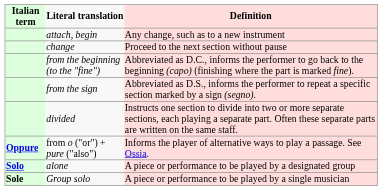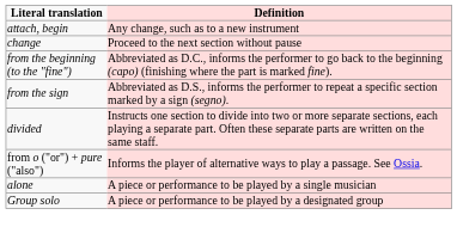 <table border="1" rules="rows" align="center" width="98%">
 <tr>
-<th bgcolor="#ddffdd">Italian term</th>
 <th bgcolor="#f8f8f8">Literal translation</th>
 <th bgcolor="#ffdddd">Definition</th>
 </tr>
 <tr>
-<td bgcolor="#ddffdd"><strong></strong></td>
 <td bgcolor="#f8f8f8"><em>attach, begin</em></td>
 <td bgcolor="#ffdddd">Any change, such as to a new instrument</td>
 </tr>
 <tr>
-<td bgcolor="#ddffdd"><strong></strong></td>
 <td bgcolor="#f8f8f8"><em>change</em></td>
 <td bgcolor="#ffdddd">Proceed to the next section without pause</td>
 </tr>
 <tr>
-<td bgcolor="#ddffdd"><strong></strong></td>
 <td bgcolor="#f8f8f8"><em>from the beginning (to the "fine")</em></td>
 <td bgcolor="#ffdddd">Abbreviated as D.C., informs the performer to go back to the beginning <em>(capo)</em> (finishing where the part is marked <em>fine</em>).</td>
 </tr>
 <tr>
-<td bgcolor="#ddffdd"><strong></strong></td>
 <td bgcolor="#f8f8f8"><em>from the sign</em></td>
 <td bgcolor="#ffdddd">Abbreviated as D.S., informs the performer to repeat a specific section marked by a sign <em>(segno)</em>.</td>
 </tr>
 <tr>
-<td bgcolor="#ddffdd"><strong></strong></td>
 <td bgcolor="#f8f8f8"><em>divided</em></td>
 <td bgcolor="#ffdddd">Instructs one section to divide into two or more separate sections, each playing a separate part. Often these separate parts are written on the same staff.</td>
 </tr>
 <tr>
-<td bgcolor="#ddffdd"><strong><a href='#'>Oppure</a></strong></td>
 <td bgcolor="#f8f8f8">from <em>o</em> ("or") + <em>pure</em> ("also")</td>
 <td bgcolor="#ffdddd">Informs the player of alternative ways to play a passage. See <a href='#'>Ossia</a>.</td>
 </tr>
 <tr>
-<td bgcolor="#ddffdd"><strong><a href='#'>Solo</a></strong></td>
 <td bgcolor="#f8f8f8"><em>alone</em></td>
+<td bgcolor="#ffdddd">A piece or performance to be played by a single musician</td>
+</tr>
+<tr>
+<td bgcolor="#f8f8f8"><em>Group solo</em></td>
 <td bgcolor="#ffdddd">A piece or performance to be played by a designated group</td>
 </tr>
-<tr>
-<td bgcolor="#ddffdd"><strong>Sole</strong></td>
-<td bgcolor="#f8f8f8"><em>Group solo</em></td>
-<td bgcolor="#ffdddd">A piece or performance to be played by a single musician</td>
-</tr>
 </table>
